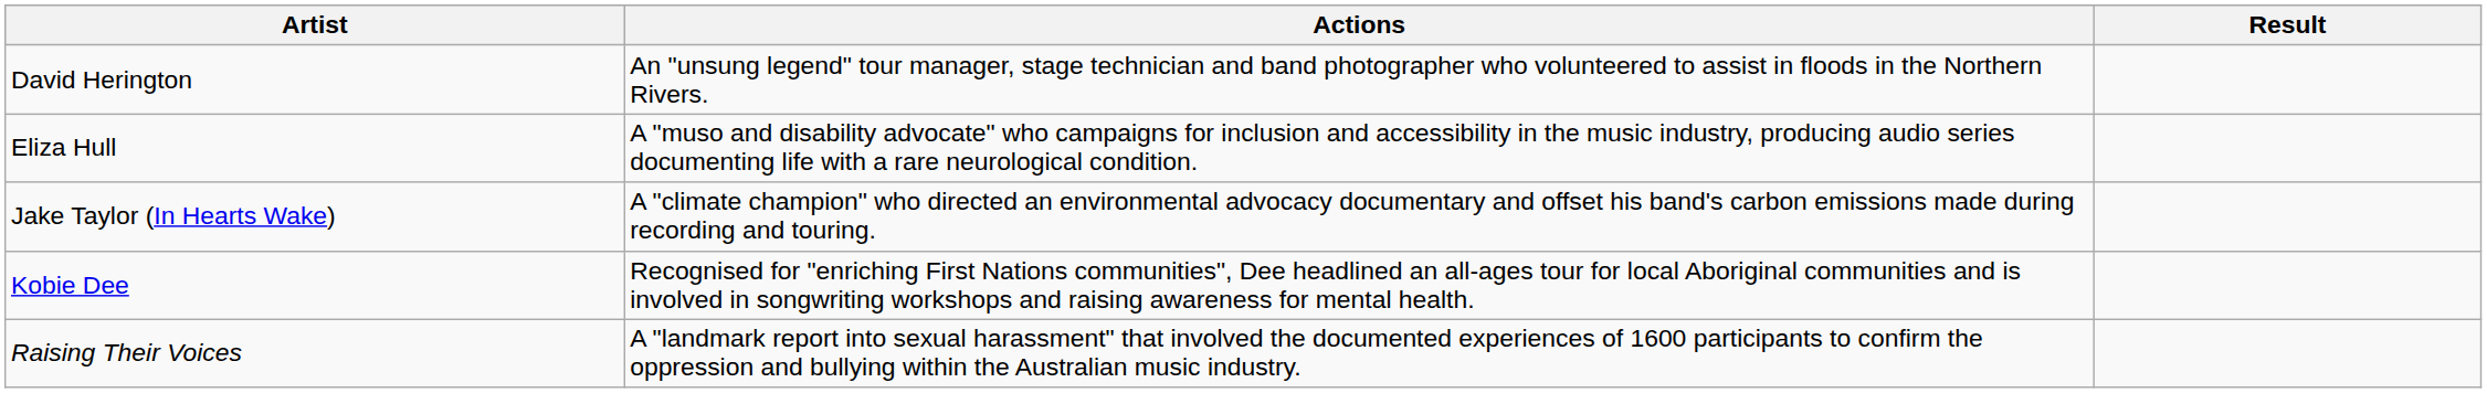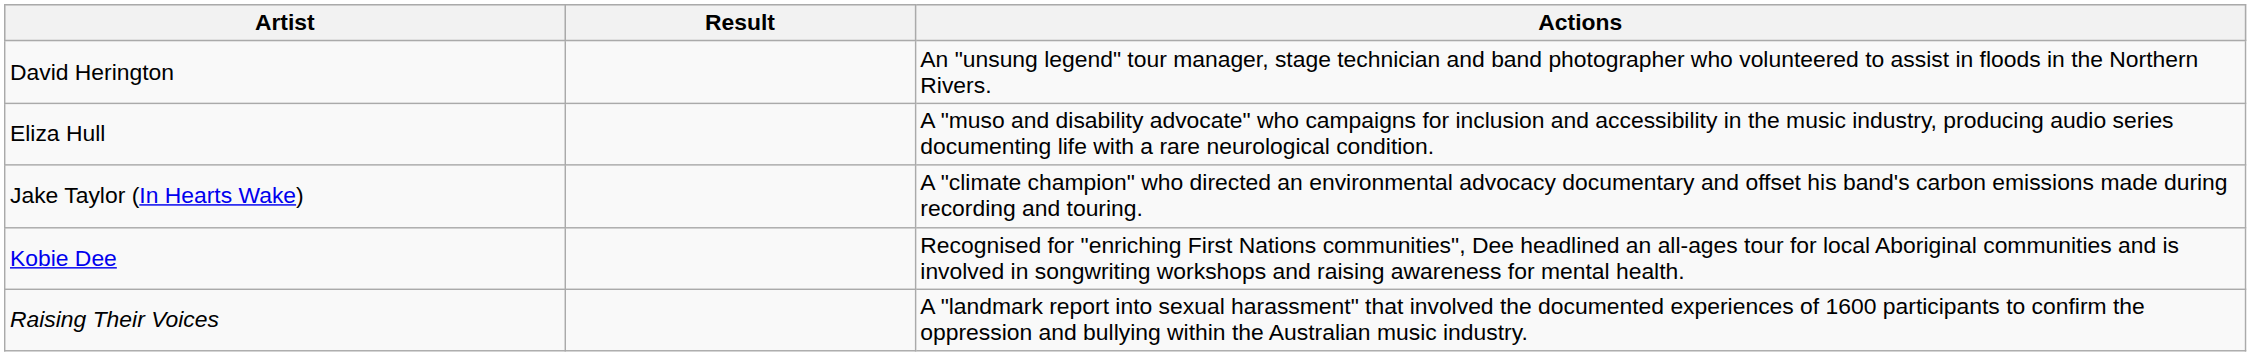 <table class="sortable wikitable">
 <tr bgcolor="#bebebe">
 <th width="8%">Artist</th>
+<th width="5%">Result</th>
 <th width="19%">Actions</th>
-<th width="5%">Result</th>
 </tr>
 <tr>
 <td>David Herington</td>
+<td></td>
 <td>An "unsung legend" tour manager, stage technician and band photographer who volunteered to assist in floods in the Northern Rivers.</td>
-<td></td>
 </tr>
 <tr>
 <td>Eliza Hull</td>
+<td></td>
 <td>A "muso and disability advocate" who campaigns for inclusion and accessibility in the music industry, producing audio series documenting life with a rare neurological condition.</td>
-<td></td>
 </tr>
 <tr>
 <td>Jake Taylor (<a href='#'>In Hearts Wake</a>)</td>
+<td></td>
 <td>A "climate champion" who directed an environmental advocacy documentary and offset his band's carbon emissions made during recording and touring.</td>
-<td></td>
 </tr>
 <tr>
 <td><a href='#'>Kobie Dee</a></td>
+<td></td>
 <td>Recognised for "enriching First Nations communities", Dee headlined an all-ages tour for local Aboriginal communities and is involved in songwriting workshops and raising awareness for mental health.</td>
-<td></td>
 </tr>
 <tr>
 <td><em>Raising Their Voices</em></td>
+<td></td>
 <td>A "landmark report into sexual harassment" that involved the documented experiences of 1600 participants to confirm the oppression and bullying within the Australian music industry.</td>
-<td></td>
 </tr>
 </table>
